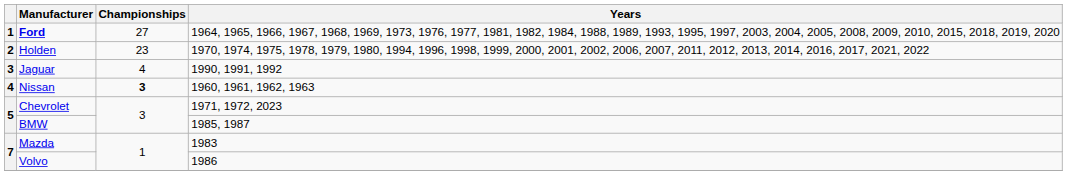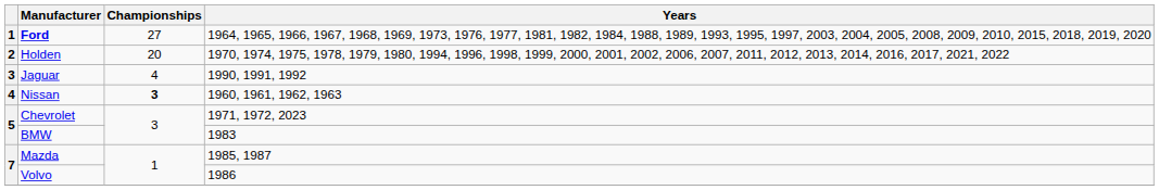 <table class="wikitable" style="font-size: 90%">
 <tr>
 <th></th>
 <th>Manufacturer</th>
 <th>Championships</th>
 <th>Years</th>
 </tr>
 <tr>
 <th>1</th>
 <td><strong><a href='#'>Ford</a></strong></td>
 <td align="center">27</td>
 <td>1964, 1965, 1966, 1967, 1968, 1969, 1973, 1976, 1977, 1981, 1982, 1984, 1988, 1989, 1993, 1995, 1997, 2003, 2004, 2005, 2008, 2009, 2010, 2015, 2018, 2019, 2020</td>
 </tr>
 <tr>
 <th>2</th>
 <td><a href='#'>Holden</a></td>
-<td align="center">23</td>
+<td align="center">20</td>
 <td>1970, 1974, 1975, 1978, 1979, 1980, 1994, 1996, 1998, 1999, 2000, 2001, 2002, 2006, 2007, 2011, 2012, 2013, 2014, 2016, 2017, 2021, 2022</td>
 </tr>
 <tr>
 <th>3</th>
 <td><a href='#'>Jaguar</a></td>
 <td align="center">4</td>
 <td>1990, 1991, 1992</td>
 </tr>
 <tr>
 <th>4</th>
 <td><a href='#'>Nissan</a></td>
 <td align="center"><strong>3</strong></td>
 <td>1960, 1961, 1962, 1963</td>
 </tr>
 <tr>
 <th rowspan="2">5</th>
 <td><a href='#'>Chevrolet</a></td>
 <td rowspan="2" align="center">3</td>
 <td>1971, 1972, 2023</td>
 </tr>
 <tr>
 <td><a href='#'>BMW</a></td>
-<td>1985, 1987</td>
+<td>1983</td>
 </tr>
 <tr>
 <th rowspan="2">7</th>
 <td><a href='#'>Mazda</a></td>
 <td rowspan="2" align="center">1</td>
-<td>1983</td>
+<td>1985, 1987</td>
 </tr>
 <tr>
 <td><a href='#'>Volvo</a></td>
 <td>1986</td>
 </tr>
 <tr>
 </tr>
 </table>
